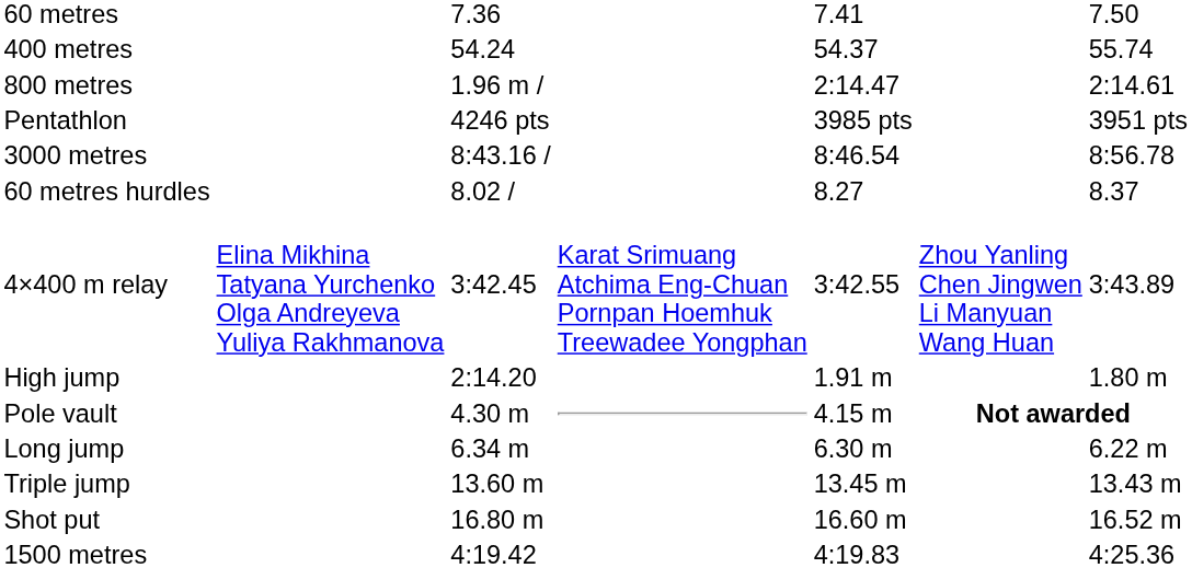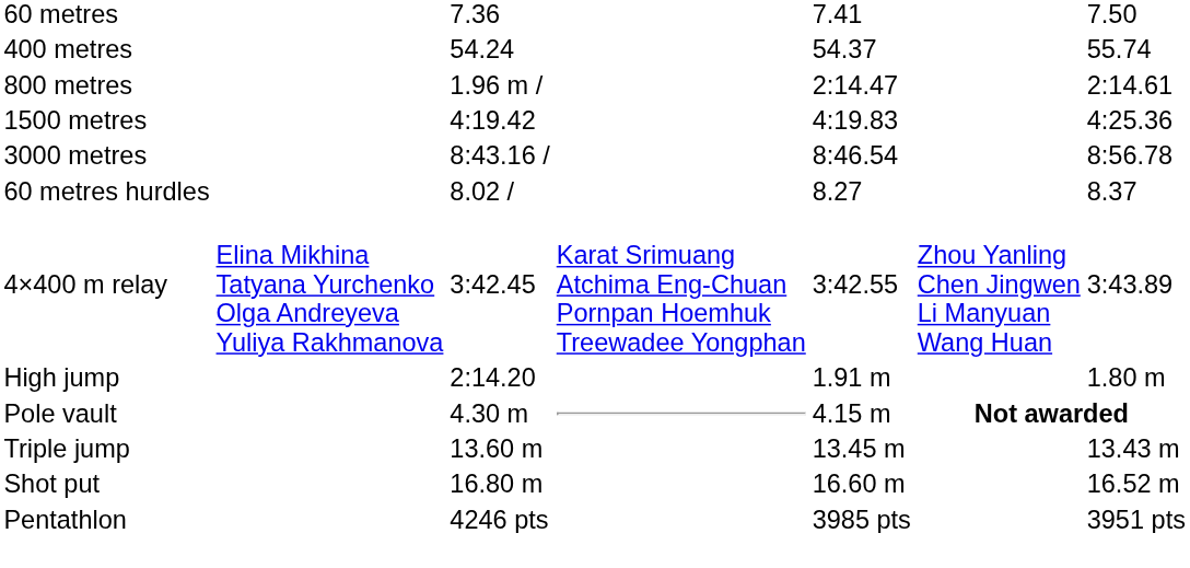 <table>
 <tr>
 <td>60 metres</td>
 <td></td>
 <td>7.36</td>
 <td></td>
 <td>7.41</td>
 <td></td>
 <td>7.50</td>
 </tr>
 <tr>
 <td>400 metres</td>
 <td></td>
 <td>54.24</td>
 <td></td>
 <td>54.37</td>
 <td></td>
 <td>55.74</td>
 </tr>
 <tr>
 <td>800 metres</td>
 <td></td>
 <td>1.96 m /</td>
 <td></td>
 <td>2:14.47</td>
 <td></td>
 <td>2:14.61</td>
 </tr>
 <tr>
-<td>Pentathlon</td>
+<td>1500 metres</td>
 <td></td>
-<td>4246 pts</td>
+<td>4:19.42</td>
 <td></td>
-<td>3985 pts</td>
+<td>4:19.83</td>
 <td></td>
-<td>3951 pts</td>
+<td>4:25.36</td>
 </tr>
 <tr>
 <td>3000 metres</td>
 <td></td>
 <td>8:43.16 /</td>
 <td></td>
 <td>8:46.54 </td>
 <td></td>
 <td>8:56.78</td>
 </tr>
 <tr>
 <td>60 metres hurdles</td>
 <td></td>
 <td>8.02 /</td>
 <td></td>
 <td>8.27</td>
 <td></td>
 <td>8.37</td>
 </tr>
 <tr>
 <td>4×400 m relay</td>
 <td><br><a href='#'>Elina Mikhina</a><br><a href='#'>Tatyana Yurchenko</a><br><a href='#'>Olga Andreyeva</a><br><a href='#'>Yuliya Rakhmanova</a></td>
 <td>3:42.45</td>
 <td><br><a href='#'>Karat Srimuang</a><br><a href='#'>Atchima Eng-Chuan</a><br><a href='#'>Pornpan Hoemhuk</a><br><a href='#'>Treewadee Yongphan</a></td>
 <td>3:42.55</td>
 <td><br><a href='#'>Zhou Yanling</a><br><a href='#'>Chen Jingwen</a><br><a href='#'>Li Manyuan</a><br><a href='#'>Wang Huan</a></td>
 <td>3:43.89</td>
 </tr>
 <tr>
 <td>High jump</td>
 <td></td>
 <td>2:14.20</td>
 <td></td>
 <td>1.91 m</td>
 <td></td>
 <td>1.80 m</td>
 </tr>
 <tr>
 <td>Pole vault</td>
 <td></td>
 <td>4.30 m</td>
 <td><hr></td>
 <td>4.15 m</td>
 <th colspan=2>Not awarded</th>
 </tr>
 <tr>
-<td>Long jump</td>
-<td></td>
-<td>6.34 m</td>
-<td></td>
-<td>6.30 m</td>
-<td></td>
-<td>6.22 m</td>
-</tr>
-<tr>
 <td>Triple jump</td>
 <td></td>
 <td>13.60 m</td>
 <td></td>
 <td>13.45 m</td>
 <td></td>
 <td>13.43 m</td>
 </tr>
 <tr>
 <td>Shot put</td>
 <td></td>
 <td>16.80 m</td>
 <td></td>
 <td>16.60 m</td>
 <td></td>
 <td>16.52 m</td>
 </tr>
 <tr>
-<td>1500 metres</td>
+<td>Pentathlon</td>
 <td></td>
-<td>4:19.42</td>
+<td>4246 pts</td>
 <td></td>
-<td>4:19.83</td>
+<td>3985 pts</td>
 <td></td>
-<td>4:25.36</td>
+<td>3951 pts</td>
 </tr>
 </table>
